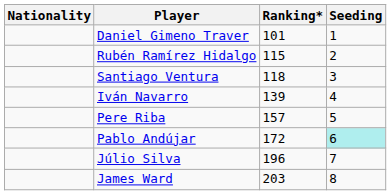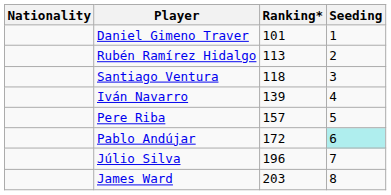 <table class="wikitable" border="1">
 <tr>
 <th>Nationality</th>
 <th>Player</th>
 <th>Ranking*</th>
 <th>Seeding</th>
 </tr>
 <tr>
 <td></td>
 <td><a href='#'>Daniel Gimeno Traver</a></td>
 <td>101</td>
 <td>1</td>
 </tr>
 <tr>
 <td></td>
 <td><a href='#'>Rubén Ramírez Hidalgo</a></td>
-<td>115</td>
+<td>113</td>
 <td>2</td>
 </tr>
 <tr>
 <td></td>
 <td><a href='#'>Santiago Ventura</a></td>
 <td>118</td>
 <td>3</td>
 </tr>
 <tr>
 <td></td>
 <td><a href='#'>Iván Navarro</a></td>
 <td>139</td>
 <td>4</td>
 </tr>
 <tr>
 <td></td>
 <td><a href='#'>Pere Riba</a></td>
 <td>157</td>
 <td>5</td>
 </tr>
 <tr>
 <td></td>
 <td><a href='#'>Pablo Andújar</a></td>
 <td>172</td>
 <td style="background: paleturquoise;">6</td>
 </tr>
 <tr>
 <td></td>
 <td><a href='#'>Júlio Silva</a></td>
 <td>196</td>
 <td>7</td>
 </tr>
 <tr>
 <td></td>
 <td><a href='#'>James Ward</a></td>
 <td>203</td>
 <td>8</td>
 </tr>
 </table>
